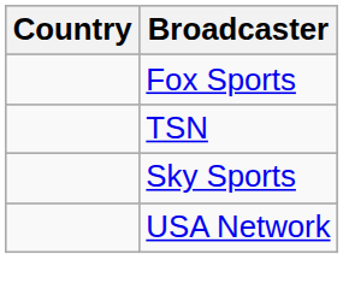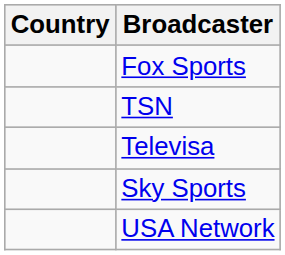 <table class="wikitable">
 <tr>
 <th align=center>Country</th>
 <th align=center>Broadcaster</th>
 </tr>
 <tr>
 <td></td>
 <td><a href='#'>Fox Sports</a></td>
 </tr>
 <tr>
 <td></td>
 <td><a href='#'>TSN</a></td>
 </tr>
 <tr>
 <td></td>
+<td><a href='#'>Televisa</a></td>
+</tr>
+<tr>
+<td></td>
 <td><a href='#'>Sky Sports</a></td>
 </tr>
 <tr>
 <td></td>
 <td><a href='#'>USA Network</a></td>
 </tr>
 </table>
